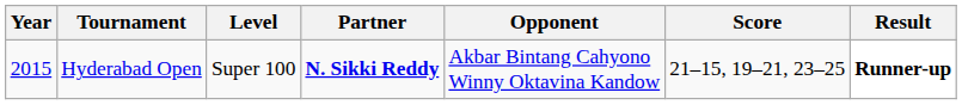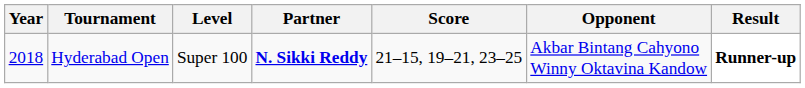 <table class="sortable wikitable" style="font-size: 90%;">
 <tr>
 <th>Year</th>
 <th>Tournament</th>
 <th>Level</th>
 <th>Partner</th>
+<th>Score</th>
 <th>Opponent</th>
-<th>Score</th>
 <th>Result</th>
 </tr>
 <tr>
-<td align="center"><a href='#'>2015</a></td>
+<td align="center"><a href='#'>2018</a></td>
 <td align="left"><a href='#'>Hyderabad Open</a></td>
 <td align="left">Super 100</td>
 <td align="left"><strong> <a href='#'>N. Sikki Reddy</a></strong></td>
+<td align="left">21–15, 19–21, 23–25</td>
 <td align="left"> <a href='#'>Akbar Bintang Cahyono</a> <br>  <a href='#'>Winny Oktavina Kandow</a></td>
-<td align="left">21–15, 19–21, 23–25</td>
 <td style="text-align:left; background:white"> <strong>Runner-up</strong></td>
 </tr>
 </table>
